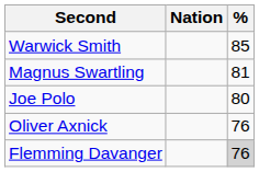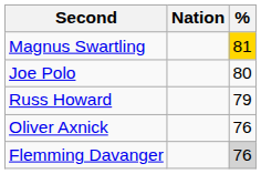 <table class="wikitable">
 <tr>
 <th>Second</th>
 <th>Nation</th>
 <th>%</th>
 </tr>
 <tr>
-<td><a href='#'>Warwick Smith</a></td>
-<td></td>
-<td>85</td>
-</tr>
-<tr>
 <td><a href='#'>Magnus Swartling</a></td>
 <td></td>
-<td>81</td>
+<td style="background: gold;">81</td>
 </tr>
 <tr>
 <td><a href='#'>Joe Polo</a></td>
 <td></td>
 <td>80</td>
+</tr>
+<tr>
+<td><a href='#'>Russ Howard</a></td>
+<td></td>
+<td>79</td>
 </tr>
 <tr>
 <td><a href='#'>Oliver Axnick</a></td>
 <td></td>
 <td>76</td>
 </tr>
 <tr>
 <td><a href='#'>Flemming Davanger</a></td>
 <td></td>
 <td style="background: lightgrey;">76</td>
 </tr>
 </table>
